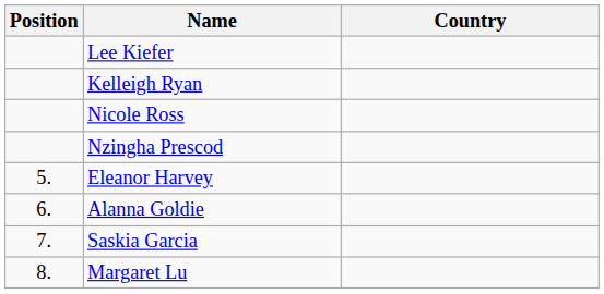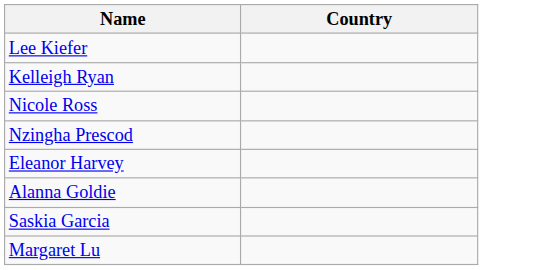 <table class="wikitable">
 <tr>
-<th width="20">Position</th>
 <th width="200">Name</th>
 <th width="200">Country</th>
 </tr>
 <tr>
-<td align="center"></td>
 <td><a href='#'>Lee Kiefer</a></td>
 <td></td>
 </tr>
 <tr>
-<td align="center"></td>
 <td><a href='#'>Kelleigh Ryan</a></td>
 <td></td>
 </tr>
 <tr>
-<td align="center"></td>
 <td><a href='#'>Nicole Ross</a></td>
 <td></td>
 </tr>
 <tr>
-<td align="center"></td>
 <td><a href='#'>Nzingha Prescod</a></td>
 <td></td>
 </tr>
 <tr>
-<td align="center">5.</td>
 <td><a href='#'>Eleanor Harvey</a></td>
 <td></td>
 </tr>
 <tr>
-<td align="center">6.</td>
 <td><a href='#'>Alanna Goldie</a></td>
 <td></td>
 </tr>
 <tr>
-<td align="center">7.</td>
 <td><a href='#'>Saskia Garcia</a></td>
 <td></td>
 </tr>
 <tr>
-<td align="center">8.</td>
 <td><a href='#'>Margaret Lu</a></td>
 <td></td>
 </tr>
 </table>
